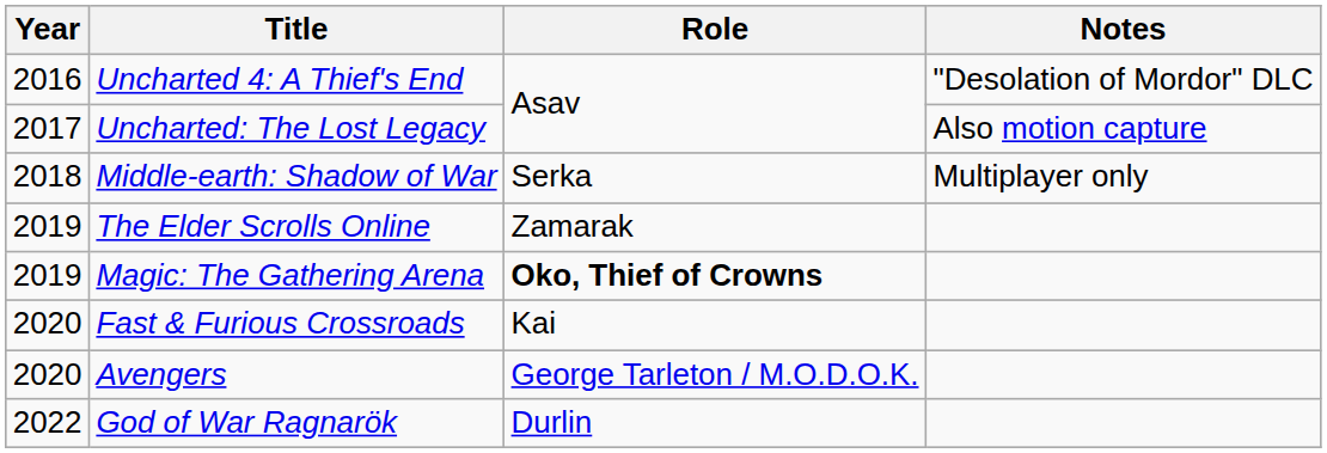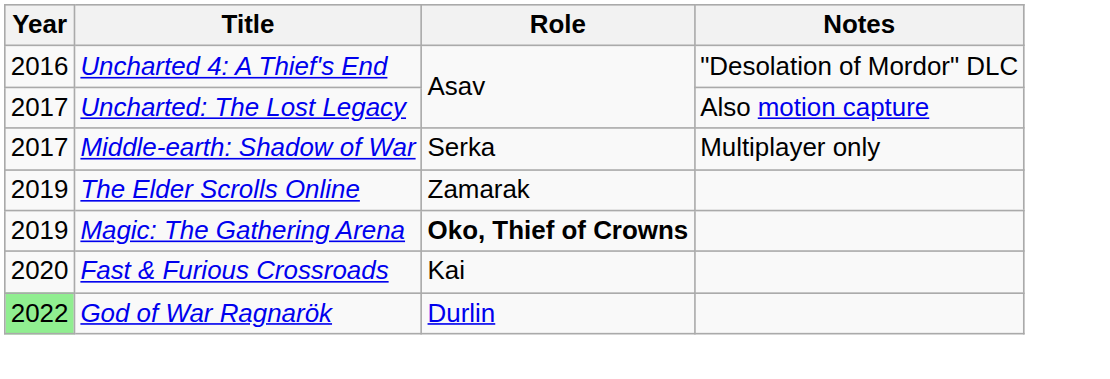 <table class="wikitable sortable">
 <tr>
 <th>Year</th>
 <th>Title</th>
 <th>Role</th>
 <th class="unsortable">Notes</th>
 </tr>
 <tr>
 <td>2016</td>
 <td><em><a href='#'>Uncharted 4: A Thief's End</a></em></td>
 <td rowspan="2">Asav</td>
 <td>"Desolation of Mordor" DLC</td>
 </tr>
 <tr>
 <td>2017</td>
 <td><em><a href='#'>Uncharted: The Lost Legacy</a></em></td>
 <td>Also <a href='#'>motion capture</a></td>
 </tr>
 <tr>
-<td>2018</td>
+<td>2017</td>
 <td><em><a href='#'>Middle-earth: Shadow of War</a></em></td>
 <td>Serka</td>
 <td>Multiplayer only</td>
 </tr>
 <tr>
 <td>2019</td>
 <td><em><a href='#'>The Elder Scrolls Online</a></em></td>
 <td>Zamarak</td>
 </tr>
 <tr>
 <td>2019</td>
 <td><em><a href='#'>Magic: The Gathering Arena</a></em></td>
 <td><strong>Oko, Thief of Crowns</strong></td>
 <td></td>
 </tr>
 <tr>
 <td>2020</td>
 <td><em><a href='#'>Fast & Furious Crossroads</a></em></td>
 <td>Kai</td>
 </tr>
 <tr>
-<td>2020</td>
-<td><em><a href='#'>Avengers</a></em></td>
-<td><a href='#'>George Tarleton / M.O.D.O.K.</a></td>
-<td></td>
-</tr>
-<tr>
-<td>2022</td>
+<td style="background: lightgreen;">2022</td>
 <td><em><a href='#'>God of War Ragnarök</a></em></td>
 <td><a href='#'>Durlin</a></td>
 <td></td>
 </tr>
 </table>
